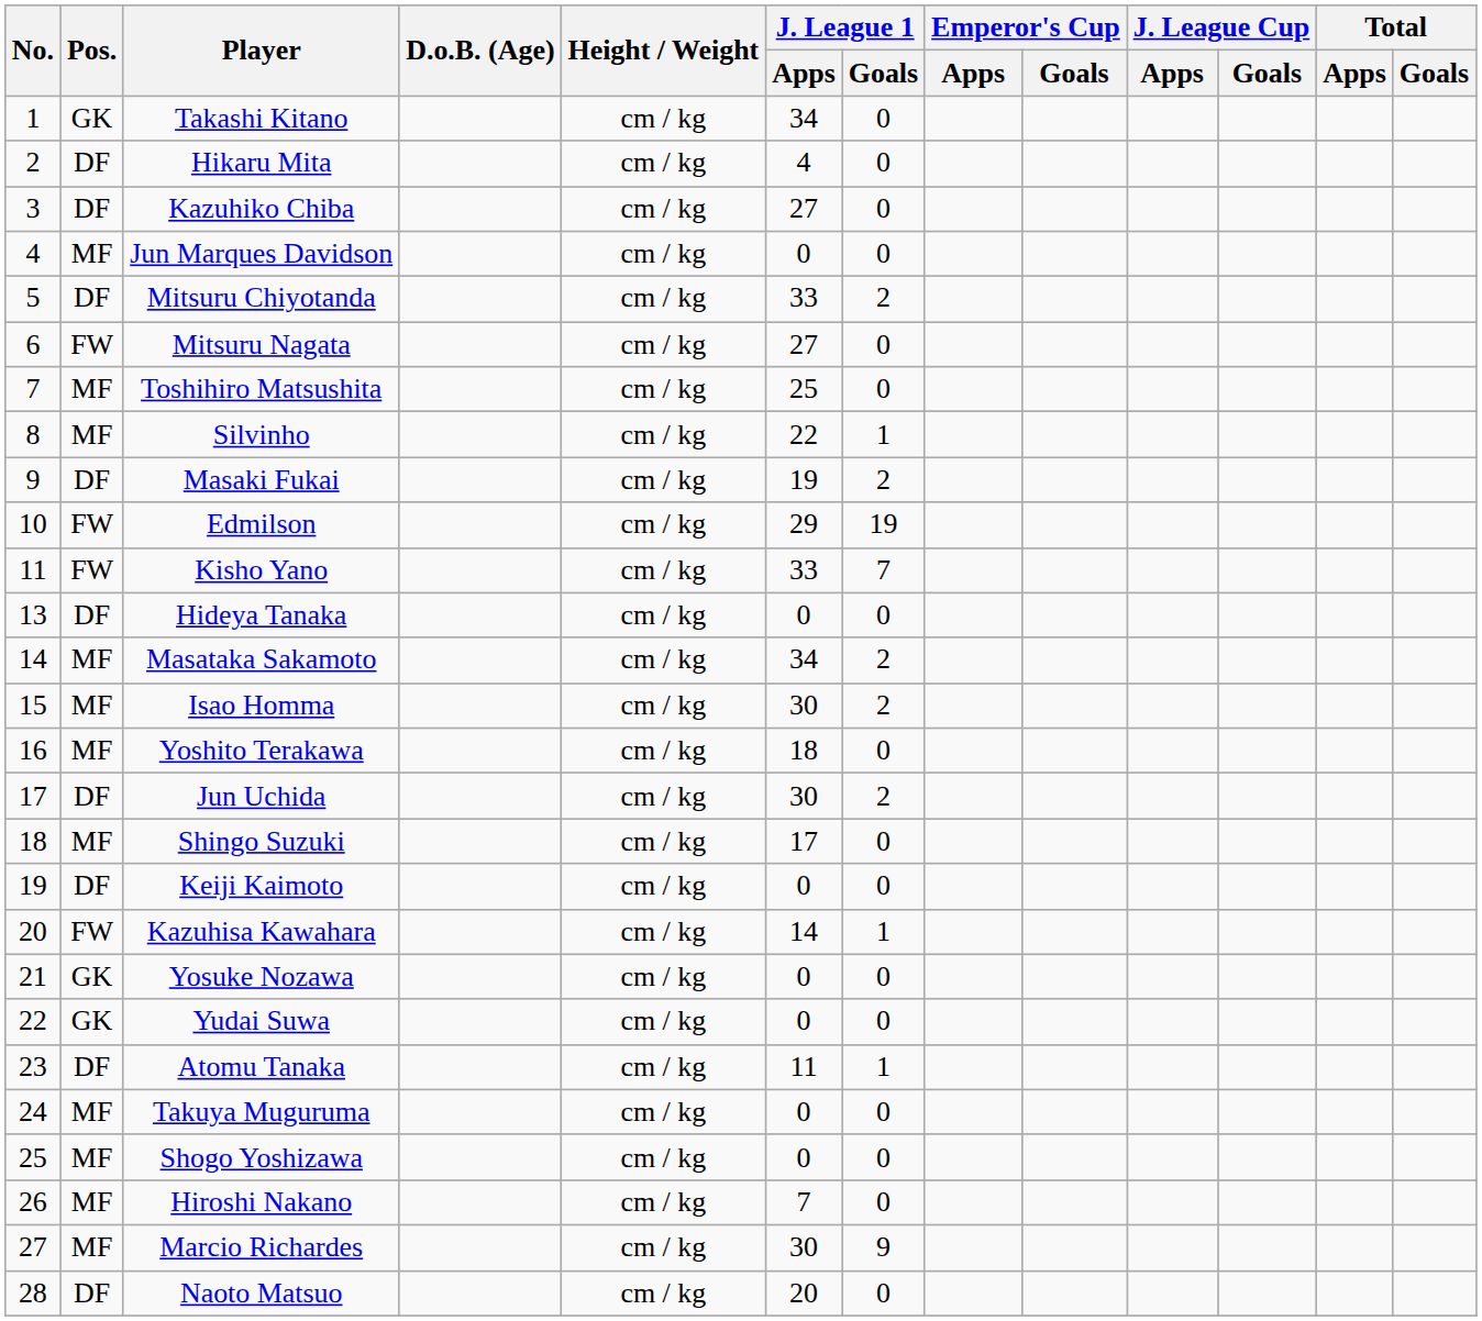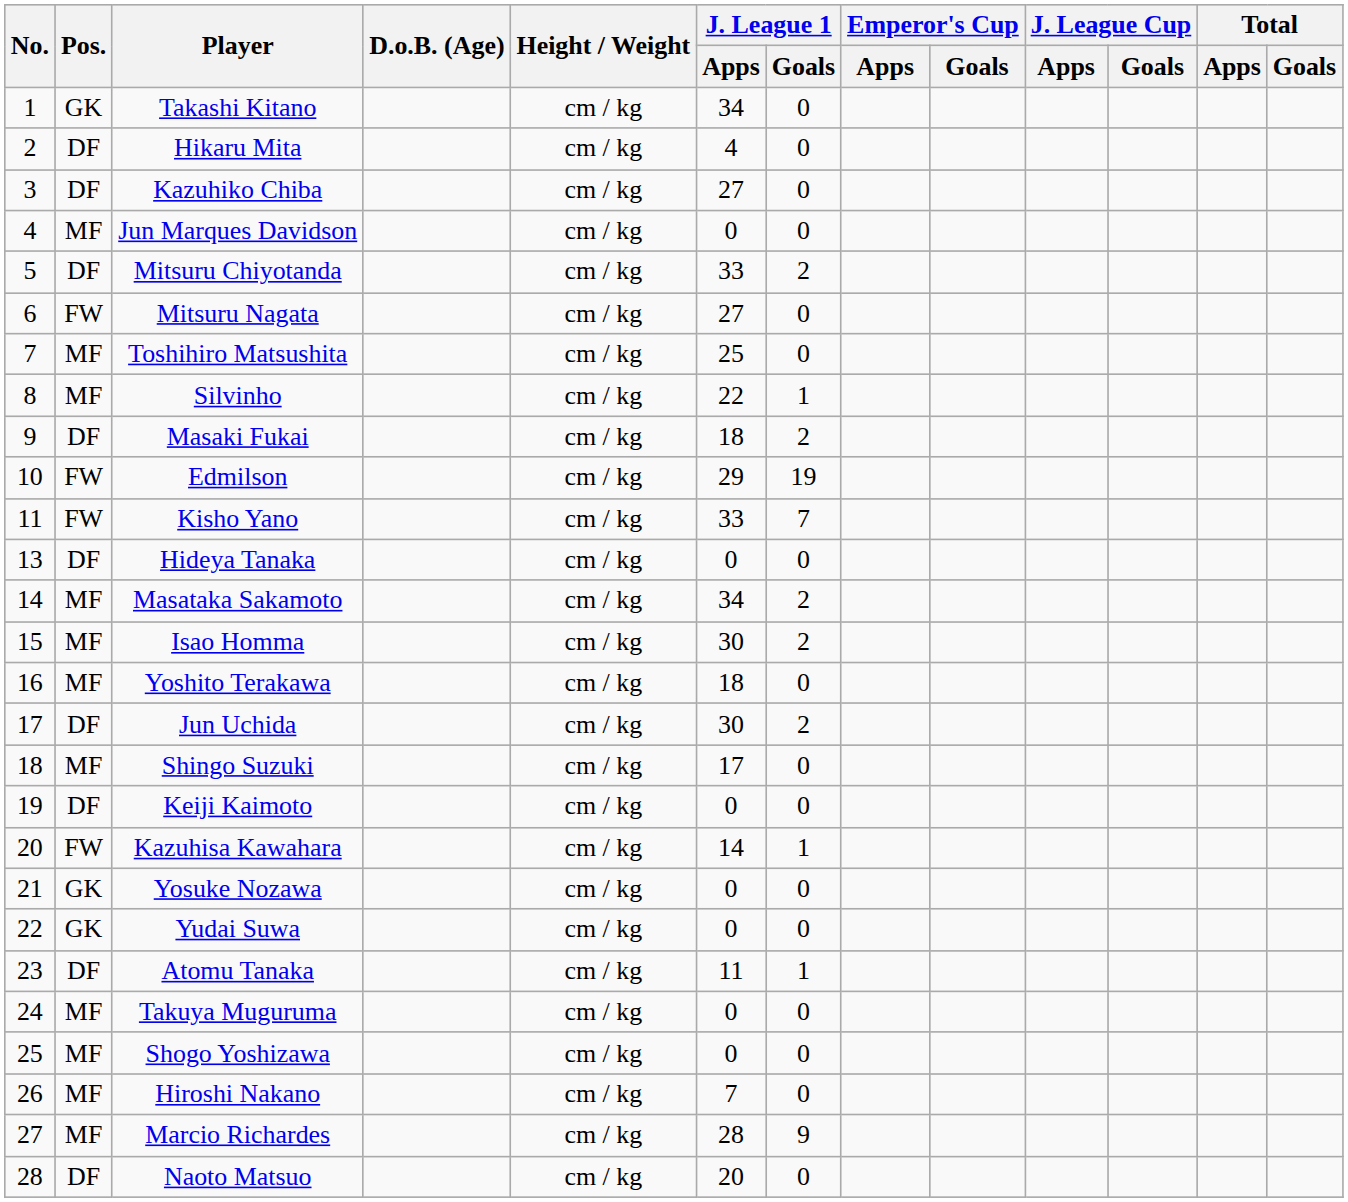 <table class="wikitable" style="text-align:center;">
 <tr>
 <th rowspan="2">No.</th>
 <th rowspan="2">Pos.</th>
 <th rowspan="2">Player</th>
 <th rowspan="2">D.o.B. (Age)</th>
 <th rowspan="2">Height / Weight</th>
 <th colspan="2"><a href='#'>J. League 1</a></th>
 <th colspan="2"><a href='#'>Emperor's Cup</a></th>
 <th colspan="2"><a href='#'>J. League Cup</a></th>
 <th colspan="2">Total</th>
 </tr>
 <tr>
 <th>Apps</th>
 <th>Goals</th>
 <th>Apps</th>
 <th>Goals</th>
 <th>Apps</th>
 <th>Goals</th>
 <th>Apps</th>
 <th>Goals</th>
 </tr>
 <tr>
 <td>1</td>
 <td>GK</td>
 <td><a href='#'>Takashi Kitano</a></td>
 <td></td>
 <td>cm / kg</td>
 <td>34</td>
 <td>0</td>
 <td></td>
 <td></td>
 <td></td>
 <td></td>
 <td></td>
 <td></td>
 </tr>
 <tr>
 <td>2</td>
 <td>DF</td>
 <td><a href='#'>Hikaru Mita</a></td>
 <td></td>
 <td>cm / kg</td>
 <td>4</td>
 <td>0</td>
 <td></td>
 <td></td>
 <td></td>
 <td></td>
 <td></td>
 <td></td>
 </tr>
 <tr>
 <td>3</td>
 <td>DF</td>
 <td><a href='#'>Kazuhiko Chiba</a></td>
 <td></td>
 <td>cm / kg</td>
 <td>27</td>
 <td>0</td>
 <td></td>
 <td></td>
 <td></td>
 <td></td>
 <td></td>
 <td></td>
 </tr>
 <tr>
 <td>4</td>
 <td>MF</td>
 <td><a href='#'>Jun Marques Davidson</a></td>
 <td></td>
 <td>cm / kg</td>
 <td>0</td>
 <td>0</td>
 <td></td>
 <td></td>
 <td></td>
 <td></td>
 <td></td>
 <td></td>
 </tr>
 <tr>
 <td>5</td>
 <td>DF</td>
 <td><a href='#'>Mitsuru Chiyotanda</a></td>
 <td></td>
 <td>cm / kg</td>
 <td>33</td>
 <td>2</td>
 <td></td>
 <td></td>
 <td></td>
 <td></td>
 <td></td>
 <td></td>
 </tr>
 <tr>
 <td>6</td>
 <td>FW</td>
 <td><a href='#'>Mitsuru Nagata</a></td>
 <td></td>
 <td>cm / kg</td>
 <td>27</td>
 <td>0</td>
 <td></td>
 <td></td>
 <td></td>
 <td></td>
 <td></td>
 <td></td>
 </tr>
 <tr>
 <td>7</td>
 <td>MF</td>
 <td><a href='#'>Toshihiro Matsushita</a></td>
 <td></td>
 <td>cm / kg</td>
 <td>25</td>
 <td>0</td>
 <td></td>
 <td></td>
 <td></td>
 <td></td>
 <td></td>
 <td></td>
 </tr>
 <tr>
 <td>8</td>
 <td>MF</td>
 <td><a href='#'>Silvinho</a></td>
 <td></td>
 <td>cm / kg</td>
 <td>22</td>
 <td>1</td>
 <td></td>
 <td></td>
 <td></td>
 <td></td>
 <td></td>
 <td></td>
 </tr>
 <tr>
 <td>9</td>
 <td>DF</td>
 <td><a href='#'>Masaki Fukai</a></td>
 <td></td>
 <td>cm / kg</td>
-<td>19</td>
+<td>18</td>
 <td>2</td>
 <td></td>
 <td></td>
 <td></td>
 <td></td>
 <td></td>
 <td></td>
 </tr>
 <tr>
 <td>10</td>
 <td>FW</td>
 <td><a href='#'>Edmilson</a></td>
 <td></td>
 <td>cm / kg</td>
 <td>29</td>
 <td>19</td>
 <td></td>
 <td></td>
 <td></td>
 <td></td>
 <td></td>
 <td></td>
 </tr>
 <tr>
 <td>11</td>
 <td>FW</td>
 <td><a href='#'>Kisho Yano</a></td>
 <td></td>
 <td>cm / kg</td>
 <td>33</td>
 <td>7</td>
 <td></td>
 <td></td>
 <td></td>
 <td></td>
 <td></td>
 <td></td>
 </tr>
 <tr>
 <td>13</td>
 <td>DF</td>
 <td><a href='#'>Hideya Tanaka</a></td>
 <td></td>
 <td>cm / kg</td>
 <td>0</td>
 <td>0</td>
 <td></td>
 <td></td>
 <td></td>
 <td></td>
 <td></td>
 <td></td>
 </tr>
 <tr>
 <td>14</td>
 <td>MF</td>
 <td><a href='#'>Masataka Sakamoto</a></td>
 <td></td>
 <td>cm / kg</td>
 <td>34</td>
 <td>2</td>
 <td></td>
 <td></td>
 <td></td>
 <td></td>
 <td></td>
 <td></td>
 </tr>
 <tr>
 <td>15</td>
 <td>MF</td>
 <td><a href='#'>Isao Homma</a></td>
 <td></td>
 <td>cm / kg</td>
 <td>30</td>
 <td>2</td>
 <td></td>
 <td></td>
 <td></td>
 <td></td>
 <td></td>
 <td></td>
 </tr>
 <tr>
 <td>16</td>
 <td>MF</td>
 <td><a href='#'>Yoshito Terakawa</a></td>
 <td></td>
 <td>cm / kg</td>
 <td>18</td>
 <td>0</td>
 <td></td>
 <td></td>
 <td></td>
 <td></td>
 <td></td>
 <td></td>
 </tr>
 <tr>
 <td>17</td>
 <td>DF</td>
 <td><a href='#'>Jun Uchida</a></td>
 <td></td>
 <td>cm / kg</td>
 <td>30</td>
 <td>2</td>
 <td></td>
 <td></td>
 <td></td>
 <td></td>
 <td></td>
 <td></td>
 </tr>
 <tr>
 <td>18</td>
 <td>MF</td>
 <td><a href='#'>Shingo Suzuki</a></td>
 <td></td>
 <td>cm / kg</td>
 <td>17</td>
 <td>0</td>
 <td></td>
 <td></td>
 <td></td>
 <td></td>
 <td></td>
 <td></td>
 </tr>
 <tr>
 <td>19</td>
 <td>DF</td>
 <td><a href='#'>Keiji Kaimoto</a></td>
 <td></td>
 <td>cm / kg</td>
 <td>0</td>
 <td>0</td>
 <td></td>
 <td></td>
 <td></td>
 <td></td>
 <td></td>
 <td></td>
 </tr>
 <tr>
 <td>20</td>
 <td>FW</td>
 <td><a href='#'>Kazuhisa Kawahara</a></td>
 <td></td>
 <td>cm / kg</td>
 <td>14</td>
 <td>1</td>
 <td></td>
 <td></td>
 <td></td>
 <td></td>
 <td></td>
 <td></td>
 </tr>
 <tr>
 <td>21</td>
 <td>GK</td>
 <td><a href='#'>Yosuke Nozawa</a></td>
 <td></td>
 <td>cm / kg</td>
 <td>0</td>
 <td>0</td>
 <td></td>
 <td></td>
 <td></td>
 <td></td>
 <td></td>
 <td></td>
 </tr>
 <tr>
 <td>22</td>
 <td>GK</td>
 <td><a href='#'>Yudai Suwa</a></td>
 <td></td>
 <td>cm / kg</td>
 <td>0</td>
 <td>0</td>
 <td></td>
 <td></td>
 <td></td>
 <td></td>
 <td></td>
 <td></td>
 </tr>
 <tr>
 <td>23</td>
 <td>DF</td>
 <td><a href='#'>Atomu Tanaka</a></td>
 <td></td>
 <td>cm / kg</td>
 <td>11</td>
 <td>1</td>
 <td></td>
 <td></td>
 <td></td>
 <td></td>
 <td></td>
 <td></td>
 </tr>
 <tr>
 <td>24</td>
 <td>MF</td>
 <td><a href='#'>Takuya Muguruma</a></td>
 <td></td>
 <td>cm / kg</td>
 <td>0</td>
 <td>0</td>
 <td></td>
 <td></td>
 <td></td>
 <td></td>
 <td></td>
 <td></td>
 </tr>
 <tr>
 <td>25</td>
 <td>MF</td>
 <td><a href='#'>Shogo Yoshizawa</a></td>
 <td></td>
 <td>cm / kg</td>
 <td>0</td>
 <td>0</td>
 <td></td>
 <td></td>
 <td></td>
 <td></td>
 <td></td>
 <td></td>
 </tr>
 <tr>
 <td>26</td>
 <td>MF</td>
 <td><a href='#'>Hiroshi Nakano</a></td>
 <td></td>
 <td>cm / kg</td>
 <td>7</td>
 <td>0</td>
 <td></td>
 <td></td>
 <td></td>
 <td></td>
 <td></td>
 <td></td>
 </tr>
 <tr>
 <td>27</td>
 <td>MF</td>
 <td><a href='#'>Marcio Richardes</a></td>
 <td></td>
 <td>cm / kg</td>
-<td>30</td>
+<td>28</td>
 <td>9</td>
 <td></td>
 <td></td>
 <td></td>
 <td></td>
 <td></td>
 <td></td>
 </tr>
 <tr>
 <td>28</td>
 <td>DF</td>
 <td><a href='#'>Naoto Matsuo</a></td>
 <td></td>
 <td>cm / kg</td>
 <td>20</td>
 <td>0</td>
 <td></td>
 <td></td>
 <td></td>
 <td></td>
 <td></td>
 <td></td>
 </tr>
 </table>
